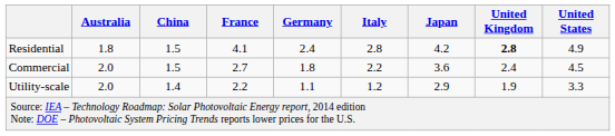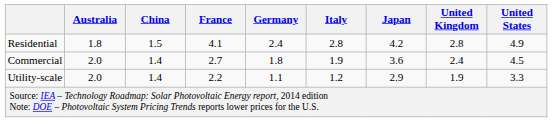 <table class="wikitable" style="text-align: center; margin: 4px auto 1px auto;">
 <tr>
 <th></th>
 <th style="width:80px;"><a href='#'>Australia</a></th>
 <th style="width:80px;"><a href='#'>China</a></th>
 <th style="width:80px;"><a href='#'>France</a></th>
 <th style="width:80px;"><a href='#'>Germany</a></th>
 <th style="width:80px;"><a href='#'>Italy</a></th>
 <th style="width:80px;"><a href='#'>Japan</a></th>
 <th style="width:80px;"><a href='#'>United Kingdom</a></th>
 <th style="width:80px;"><a href='#'>United States</a></th>
 </tr>
 <tr>
 <td style="text-align:left;">Residential</td>
 <td>1.8</td>
 <td>1.5</td>
 <td>4.1</td>
 <td>2.4</td>
 <td>2.8</td>
 <td>4.2</td>
-<td><strong>2.8</strong></td>
+<td>2.8</td>
 <td>4.9</td>
 </tr>
 <tr>
 <td style="text-align:left;">Commercial</td>
 <td>2.0</td>
-<td>1.5</td>
+<td>1.4</td>
 <td>2.7</td>
 <td>1.8</td>
-<td>2.2</td>
+<td>1.9</td>
 <td>3.6</td>
 <td>2.4</td>
 <td>4.5</td>
 </tr>
 <tr>
 <td style="text-align:left;">Utility-scale</td>
 <td>2.0</td>
 <td>1.4</td>
 <td>2.2</td>
 <td>1.1</td>
 <td>1.2</td>
 <td>2.9</td>
 <td>1.9</td>
 <td>3.3</td>
 </tr>
 <tr>
 <td colspan="9" style="font-size:0.85em; padding:5px 6px; text-align:left; background:#f2f2f2;">Source: <em><a href='#'>IEA</a> – Technology Roadmap: Solar Photovoltaic Energy report</em>, 2014 edition<br>Note: <em><a href='#'>DOE</a> – Photovoltaic System Pricing Trends</em> reports lower prices for the U.S.</td>
 </tr>
 </table>
